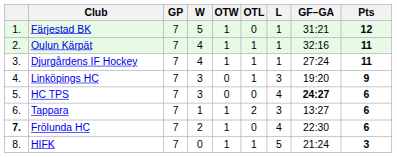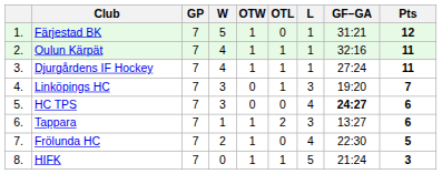 <table class="wikitable">
 <tr>
 <th width="30"></th>
 <th width="200">Club</th>
 <th width="30">GP</th>
 <th width="30">W</th>
 <th width="30">OTW</th>
 <th width="30">OTL</th>
 <th width="30">L</th>
 <th width="70">GF–GA</th>
 <th width="70">Pts</th>
 </tr>
 <tr bgcolor="#e6fae6" align="center">
 <td>1.</td>
 <td align="left"> <a href='#'>Färjestad BK</a></td>
 <td>7</td>
 <td>5</td>
 <td>1</td>
 <td>0</td>
 <td>1</td>
 <td>31:21</td>
 <td><strong>12</strong></td>
 </tr>
 <tr bgcolor="#e6fae6" align="center">
 <td>2.</td>
 <td align="left"> <a href='#'>Oulun Kärpät</a></td>
 <td>7</td>
 <td>4</td>
 <td>1</td>
 <td>1</td>
 <td>1</td>
 <td>32:16</td>
 <td><strong>11</strong></td>
 </tr>
 <tr bgcolor="#FFFFFF" align="center">
 <td>3.</td>
 <td align="left"> <a href='#'>Djurgårdens IF Hockey</a></td>
 <td>7</td>
 <td>4</td>
 <td>1</td>
 <td>1</td>
 <td>1</td>
 <td>27:24</td>
 <td><strong>11</strong></td>
 </tr>
 <tr bgcolor="#FFFFFF" align="center">
 <td>4.</td>
 <td align="left"> <a href='#'>Linköpings HC</a></td>
 <td>7</td>
 <td>3</td>
 <td>0</td>
 <td>1</td>
 <td>3</td>
 <td>19:20</td>
-<td><strong>9</strong></td>
+<td><strong>7</strong></td>
 </tr>
 <tr bgcolor="#FFFFFF" align="center">
 <td>5.</td>
 <td align="left"> <a href='#'>HC TPS</a></td>
 <td>7</td>
 <td>3</td>
 <td>0</td>
 <td>0</td>
 <td>4</td>
 <td><strong>24:27</strong></td>
 <td><strong>6</strong></td>
 </tr>
 <tr bgcolor="#FFFFFF" align="center">
 <td>6.</td>
 <td align="left"> <a href='#'>Tappara</a></td>
 <td>7</td>
 <td>1</td>
 <td>1</td>
 <td>2</td>
 <td>3</td>
 <td>13:27</td>
 <td><strong>6</strong></td>
 </tr>
 <tr bgcolor="#FFFFFF" align="center">
-<td><strong>7.</strong></td>
+<td>7.</td>
 <td align="left"> <a href='#'>Frölunda HC</a></td>
 <td>7</td>
 <td>2</td>
 <td>1</td>
 <td>0</td>
 <td>4</td>
 <td>22:30</td>
-<td><strong>6</strong></td>
+<td><strong>5</strong></td>
 </tr>
 <tr bgcolor="#FFFFFF" align="center">
 <td>8.</td>
 <td align="left"> <a href='#'>HIFK</a></td>
 <td>7</td>
 <td>0</td>
 <td>1</td>
 <td>1</td>
 <td>5</td>
 <td>21:24</td>
 <td><strong>3</strong></td>
 </tr>
 </table>
